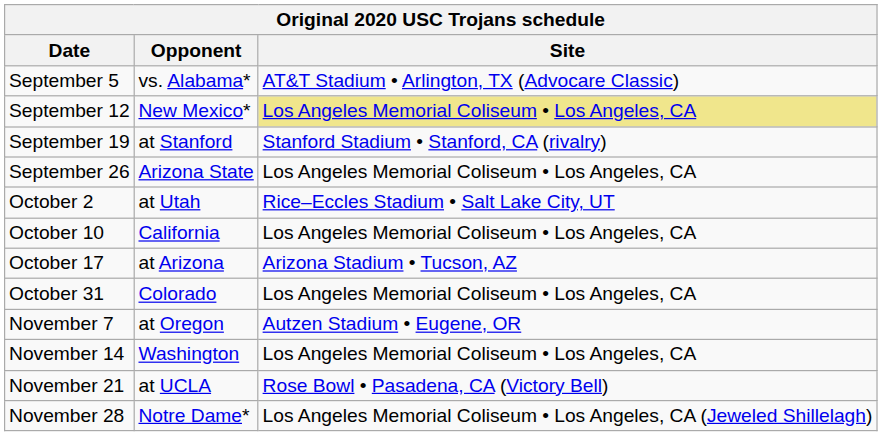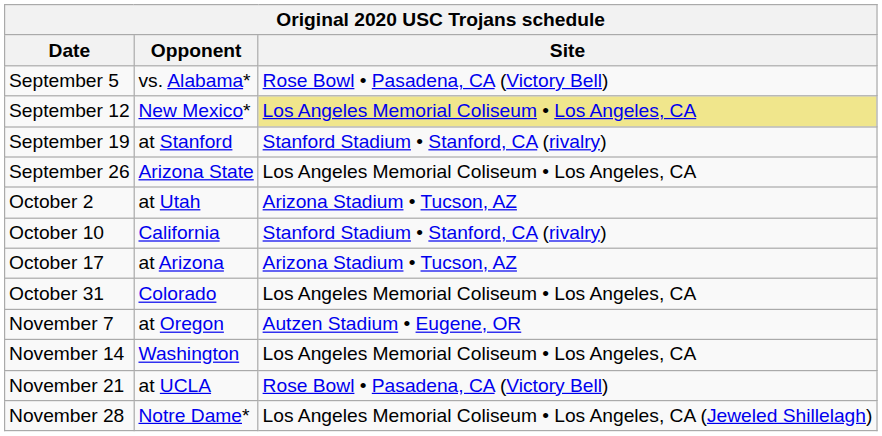 <table class="wikitable collapsible autocollapse">
 <tr>
 <th colspan="4">Original 2020 USC Trojans schedule</th>
 </tr>
 <tr valign="bottom">
 <th>Date</th>
 <th>Opponent</th>
 <th>Site</th>
 </tr>
 <tr>
 <td>September 5</td>
 <td>vs. <a href='#'>Alabama</a>*</td>
-<td><a href='#'>AT&T Stadium</a> • <a href='#'>Arlington, TX</a> (<a href='#'>Advocare Classic</a>)</td>
+<td><a href='#'>Rose Bowl</a> • <a href='#'>Pasadena, CA</a> (<a href='#'>Victory Bell</a>)</td>
 </tr>
 <tr>
 <td>September 12</td>
 <td><a href='#'>New Mexico</a>*</td>
 <td style="background: khaki;"><a href='#'>Los Angeles Memorial Coliseum</a> • <a href='#'>Los Angeles, CA</a></td>
 </tr>
 <tr>
 <td>September 19</td>
 <td>at <a href='#'>Stanford</a></td>
 <td><a href='#'>Stanford Stadium</a> • <a href='#'>Stanford, CA</a> (<a href='#'>rivalry</a>)</td>
 </tr>
 <tr>
 <td>September 26</td>
 <td><a href='#'>Arizona State</a></td>
 <td>Los Angeles Memorial Coliseum • Los Angeles, CA</td>
 </tr>
 <tr>
 <td>October 2</td>
 <td>at <a href='#'>Utah</a></td>
-<td><a href='#'>Rice–Eccles Stadium</a> • <a href='#'>Salt Lake City, UT</a></td>
+<td><a href='#'>Arizona Stadium</a> • <a href='#'>Tucson, AZ</a></td>
 </tr>
 <tr>
 <td>October 10</td>
 <td><a href='#'>California</a></td>
-<td>Los Angeles Memorial Coliseum • Los Angeles, CA</td>
+<td><a href='#'>Stanford Stadium</a> • <a href='#'>Stanford, CA</a> (<a href='#'>rivalry</a>)</td>
 </tr>
 <tr>
 <td>October 17</td>
 <td>at <a href='#'>Arizona</a></td>
 <td><a href='#'>Arizona Stadium</a> • <a href='#'>Tucson, AZ</a></td>
 </tr>
 <tr>
 <td>October 31</td>
 <td><a href='#'>Colorado</a></td>
 <td>Los Angeles Memorial Coliseum • Los Angeles, CA</td>
 </tr>
 <tr>
 <td>November 7</td>
 <td>at <a href='#'>Oregon</a></td>
 <td><a href='#'>Autzen Stadium</a> • <a href='#'>Eugene, OR</a></td>
 </tr>
 <tr>
 <td>November 14</td>
 <td><a href='#'>Washington</a></td>
 <td>Los Angeles Memorial Coliseum • Los Angeles, CA</td>
 </tr>
 <tr>
 <td>November 21</td>
 <td>at <a href='#'>UCLA</a></td>
 <td><a href='#'>Rose Bowl</a> • <a href='#'>Pasadena, CA</a> (<a href='#'>Victory Bell</a>)</td>
 </tr>
 <tr>
 <td>November 28</td>
 <td><a href='#'>Notre Dame</a>*</td>
 <td>Los Angeles Memorial Coliseum • Los Angeles, CA (<a href='#'>Jeweled Shillelagh</a>)</td>
 </tr>
 </table>
